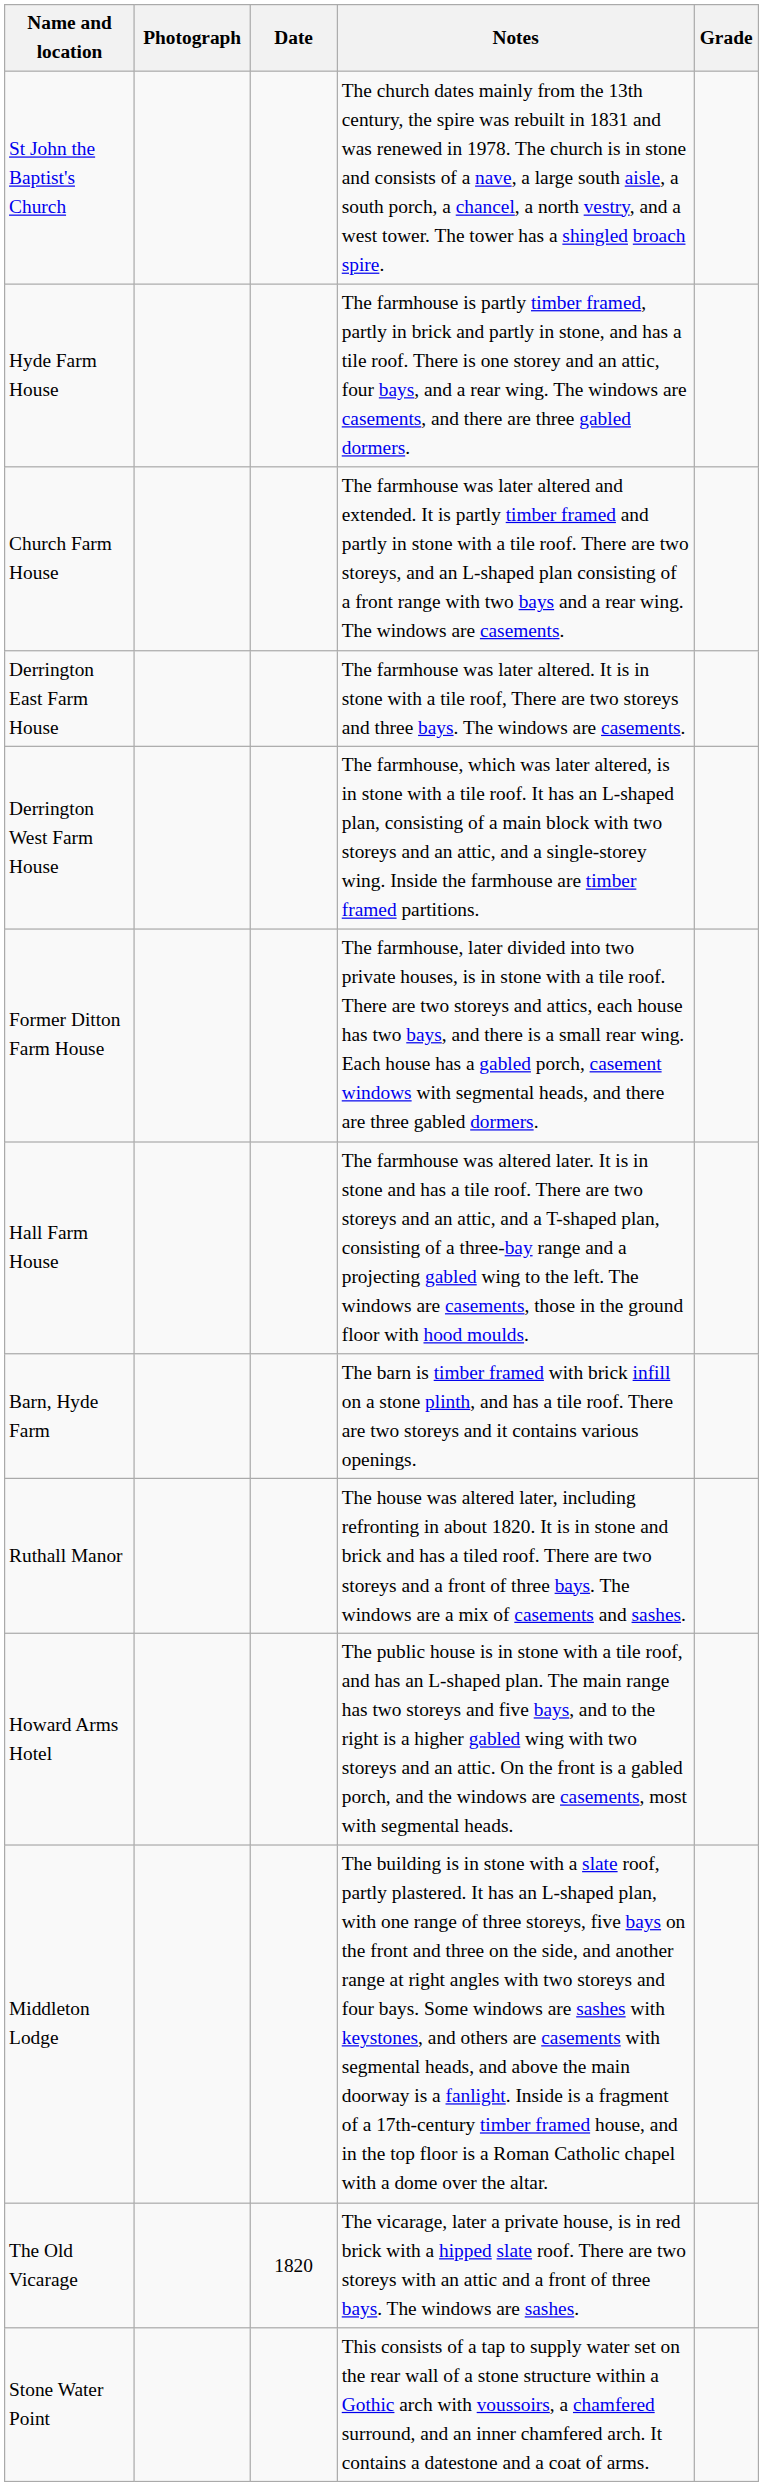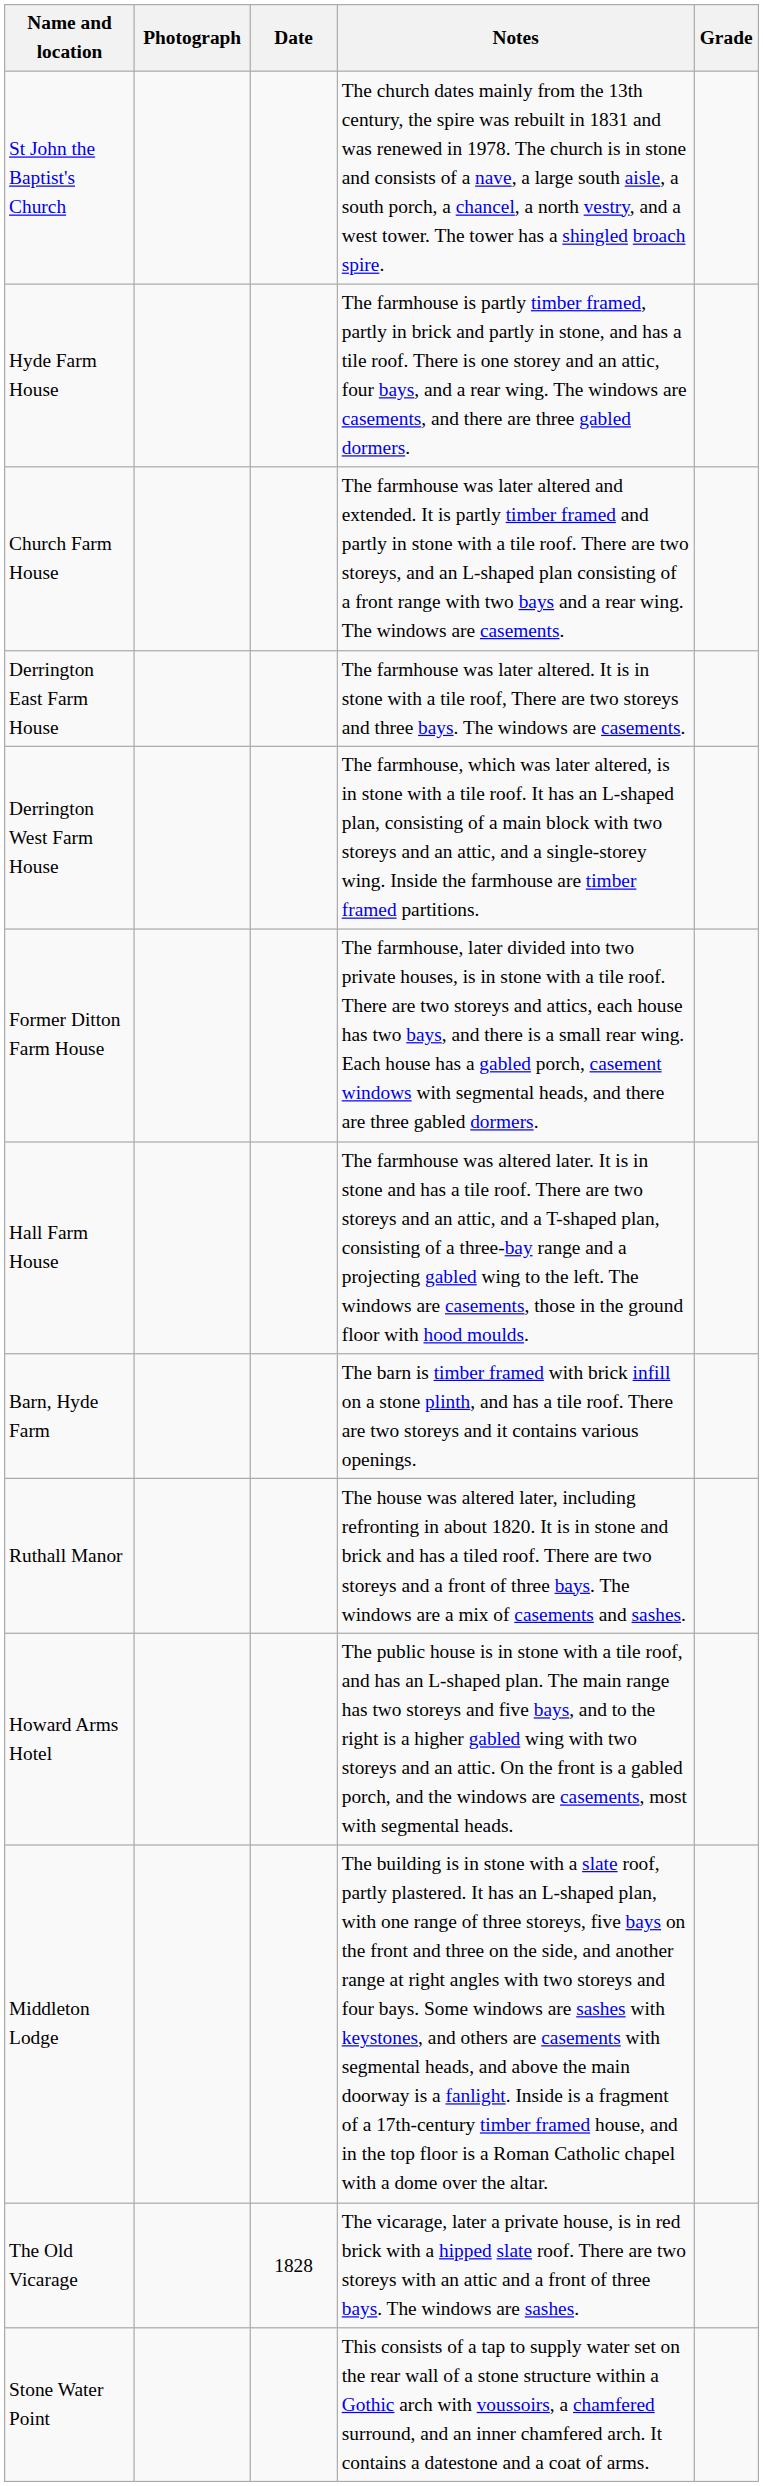 <table class="wikitable sortable plainrowheaders" style="width:100%; border:0; text-align:left; line-height:150%;">
 <tr>
 <th scope="col"  style="width:150px">Name and location</th>
 <th scope="col"  style="width:100px" class="unsortable">Photograph</th>
 <th scope="col"  style="width:120px">Date</th>
 <th scope="col"  style="width:650px" class="unsortable">Notes</th>
 <th scope="col"  style="width:50px">Grade</th>
 </tr>
 <tr>
 <td><a href='#'>St John the Baptist's Church</a><br><small></small></td>
 <td></td>
 <td align="center"></td>
 <td>The church dates mainly from the 13th century, the spire was rebuilt in 1831 and was renewed in 1978.  The church is in stone and consists of a <a href='#'>nave</a>, a large south <a href='#'>aisle</a>, a south porch, a <a href='#'>chancel</a>, a north <a href='#'>vestry</a>, and a west tower.  The tower has a <a href='#'>shingled</a> <a href='#'>broach spire</a>.</td>
 <td align="center" ></td>
 </tr>
 <tr>
 <td>Hyde Farm House<br><small></small></td>
 <td></td>
 <td align="center"></td>
 <td>The farmhouse is partly <a href='#'>timber framed</a>, partly in brick and partly in stone, and has a tile roof.  There is one storey and an attic, four <a href='#'>bays</a>, and a rear wing.  The windows are <a href='#'>casements</a>, and there are three <a href='#'>gabled</a> <a href='#'>dormers</a>.</td>
 <td align="center" ></td>
 </tr>
 <tr>
 <td>Church Farm House<br><small></small></td>
 <td></td>
 <td align="center"></td>
 <td>The farmhouse was later altered and extended.  It is partly <a href='#'>timber framed</a> and partly in stone with a tile roof.  There are two storeys, and an L-shaped plan consisting of a front range with two <a href='#'>bays</a> and a rear wing.  The windows are <a href='#'>casements</a>.</td>
 <td align="center" ></td>
 </tr>
 <tr>
 <td>Derrington East Farm House<br><small></small></td>
 <td></td>
 <td align="center"></td>
 <td>The farmhouse was later altered.  It is in stone with a tile roof,  There are two storeys and three <a href='#'>bays</a>.  The windows are <a href='#'>casements</a>.</td>
 <td align="center" ></td>
 </tr>
 <tr>
 <td>Derrington West Farm House<br><small></small></td>
 <td></td>
 <td align="center"></td>
 <td>The farmhouse, which was later altered, is in stone with a tile roof.  It has an L-shaped plan, consisting of a main block with two storeys and an attic, and a single-storey wing. Inside the farmhouse are <a href='#'>timber framed</a> partitions.</td>
 <td align="center" ></td>
 </tr>
 <tr>
 <td>Former Ditton Farm House<br><small></small></td>
 <td></td>
 <td align="center"></td>
 <td>The farmhouse, later divided into two private houses, is in stone with a tile roof.  There are two storeys and attics, each house has two <a href='#'>bays</a>, and there is a small rear wing.  Each house has a <a href='#'>gabled</a> porch, <a href='#'>casement windows</a> with segmental heads, and there are three gabled <a href='#'>dormers</a>.</td>
 <td align="center" ></td>
 </tr>
 <tr>
 <td>Hall Farm House<br><small></small></td>
 <td></td>
 <td align="center"></td>
 <td>The farmhouse was altered later.  It is in stone and has a tile roof.  There are two storeys and an attic, and a T-shaped plan, consisting of a three-<a href='#'>bay</a> range and a projecting <a href='#'>gabled</a> wing to the left.  The windows are <a href='#'>casements</a>, those in the ground floor with <a href='#'>hood moulds</a>.</td>
 <td align="center" ></td>
 </tr>
 <tr>
 <td>Barn, Hyde Farm<br><small></small></td>
 <td></td>
 <td align="center"></td>
 <td>The barn is <a href='#'>timber framed</a> with brick <a href='#'>infill</a> on a stone <a href='#'>plinth</a>, and has a tile roof.  There are two storeys and it contains various openings.</td>
 <td align="center" ></td>
 </tr>
 <tr>
 <td>Ruthall Manor<br><small></small></td>
 <td></td>
 <td align="center"></td>
 <td>The house was altered later, including refronting in about 1820.  It is in stone and brick and has a tiled roof.  There are two storeys and a front of three <a href='#'>bays</a>.  The windows are a mix of <a href='#'>casements</a> and <a href='#'>sashes</a>.</td>
 <td align="center" ></td>
 </tr>
 <tr>
 <td>Howard Arms Hotel<br><small></small></td>
 <td></td>
 <td align="center"></td>
 <td>The public house is in stone with a tile roof, and has an L-shaped plan.  The main range has two storeys and five <a href='#'>bays</a>, and to the right is a higher <a href='#'>gabled</a> wing with two storeys and an attic.  On the front is a gabled porch, and the windows are <a href='#'>casements</a>, most with segmental heads.</td>
 <td align="center" ></td>
 </tr>
 <tr>
 <td>Middleton Lodge<br><small></small></td>
 <td></td>
 <td align="center"></td>
 <td>The building is in stone with a <a href='#'>slate</a> roof, partly plastered.  It has an L-shaped plan, with one range of three storeys, five <a href='#'>bays</a> on the front and three on the side, and another range at right angles with two storeys and four bays.  Some windows are <a href='#'>sashes</a> with <a href='#'>keystones</a>, and others are <a href='#'>casements</a> with segmental heads, and above the main doorway is a <a href='#'>fanlight</a>.  Inside is a fragment of a 17th-century <a href='#'>timber framed</a> house, and in the top floor is a Roman Catholic chapel with a dome over the altar.</td>
 <td align="center" ></td>
 </tr>
 <tr>
 <td>The Old Vicarage<br><small></small></td>
 <td></td>
-<td align="center">1820</td>
+<td align="center">1828</td>
 <td>The vicarage, later a private house, is in red brick with a <a href='#'>hipped</a> <a href='#'>slate</a> roof.  There are two storeys with an attic and a front of three <a href='#'>bays</a>.  The windows are <a href='#'>sashes</a>.</td>
 <td align="center" ></td>
 </tr>
 <tr>
 <td>Stone Water Point<br><small></small></td>
 <td></td>
 <td align="center"></td>
 <td>This consists of a tap to supply water set on the rear wall of a stone structure within a <a href='#'>Gothic</a> arch with <a href='#'>voussoirs</a>, a <a href='#'>chamfered</a> surround, and an inner chamfered arch.  It contains a datestone and a coat of arms.</td>
 <td align="center" ></td>
 </tr>
 <tr>
 </tr>
 </table>
